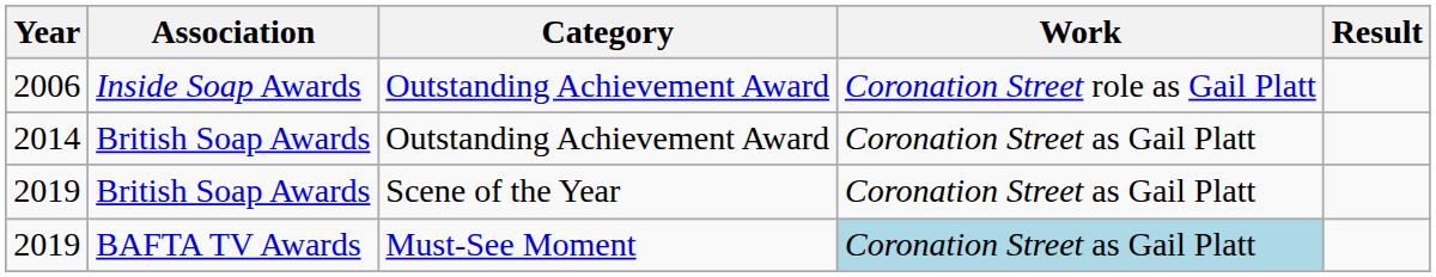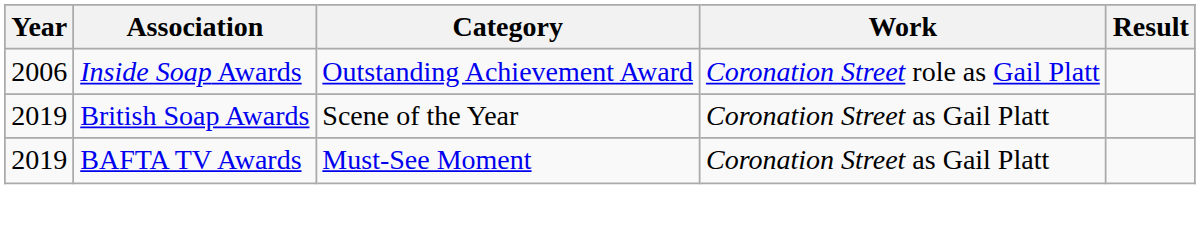 <table class="wikitable sortable">
 <tr>
 <th>Year</th>
 <th>Association</th>
 <th>Category</th>
 <th>Work</th>
 <th>Result</th>
 </tr>
 <tr>
 <td>2006</td>
 <td><a href='#'><em>Inside Soap</em> Awards</a></td>
 <td><a href='#'>Outstanding Achievement Award</a></td>
 <td><em><a href='#'>Coronation Street</a></em> role as <a href='#'>Gail Platt</a></td>
 <td></td>
 </tr>
 <tr>
-<td>2014</td>
-<td><a href='#'>British Soap Awards</a></td>
-<td>Outstanding Achievement Award</td>
-<td><em>Coronation Street</em> as Gail Platt</td>
-<td></td>
-</tr>
-<tr>
 <td>2019</td>
 <td><a href='#'>British Soap Awards</a></td>
 <td>Scene of the Year</td>
 <td><em>Coronation Street</em> as Gail Platt</td>
 <td></td>
 </tr>
 <tr>
 <td>2019</td>
 <td><a href='#'>BAFTA TV Awards</a></td>
 <td><a href='#'>Must-See Moment</a></td>
-<td style="background: lightblue;"><em>Coronation Street</em> as Gail Platt</td>
+<td><em>Coronation Street</em> as Gail Platt</td>
 <td></td>
 </tr>
 </table>
